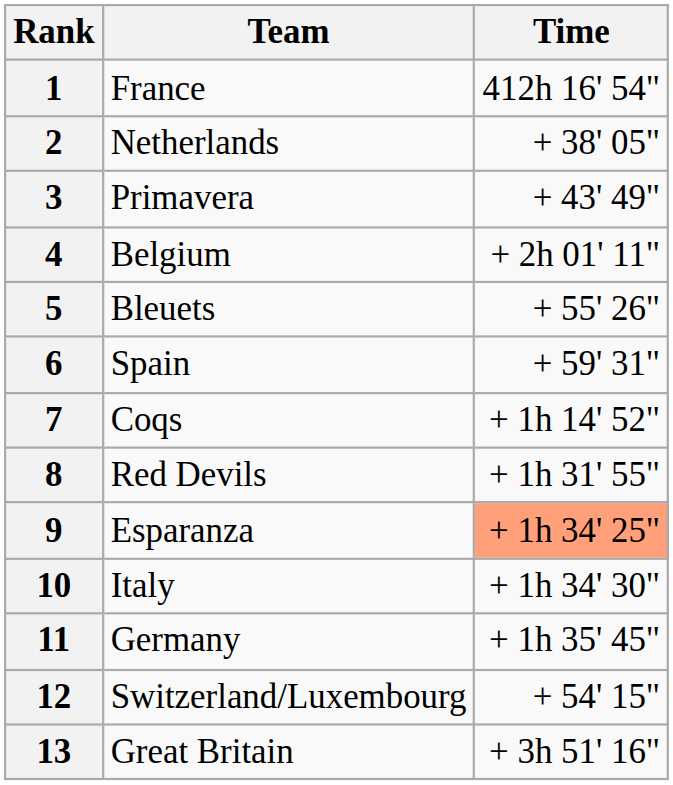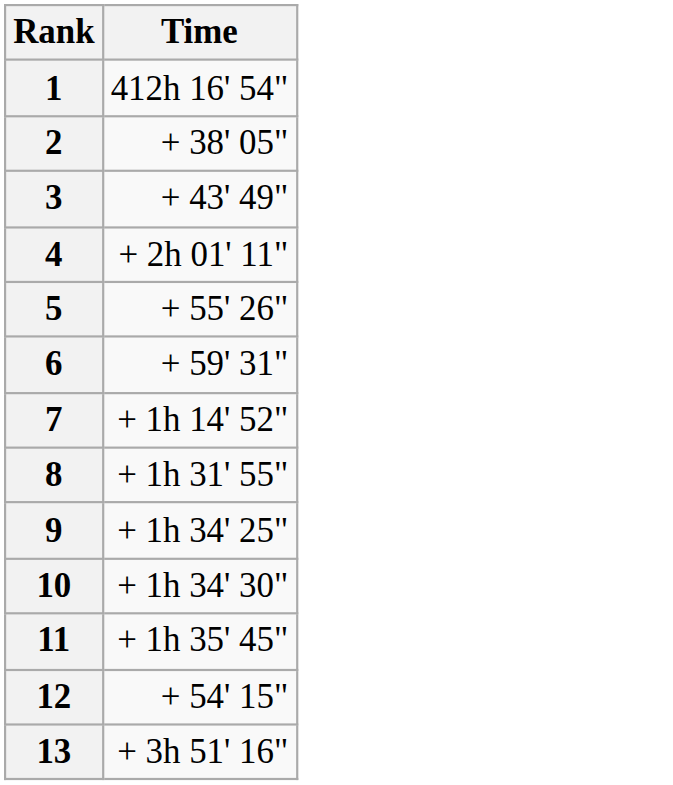 <table class="wikitable">
 <tr>
 <th scope="col">Rank</th>
-<th scope="col">Team</th>
 <th scope="col">Time</th>
 </tr>
 <tr>
 <th scope="row">1</th>
-<td>France</td>
 <td style="text-align:right;">412h 16' 54"</td>
 </tr>
 <tr>
 <th scope="row">2</th>
-<td>Netherlands</td>
 <td style="text-align:right;">+ 38' 05"</td>
 </tr>
 <tr>
 <th scope="row">3</th>
-<td>Primavera</td>
 <td style="text-align:right;">+ 43' 49"</td>
 </tr>
 <tr>
 <th scope="row">4</th>
-<td>Belgium</td>
 <td style="text-align:right;">+ 2h 01' 11"</td>
 </tr>
 <tr>
 <th scope="row">5</th>
-<td>Bleuets</td>
 <td style="text-align:right;">+ 55' 26"</td>
 </tr>
 <tr>
 <th scope="row">6</th>
-<td>Spain</td>
 <td style="text-align:right;">+ 59' 31"</td>
 </tr>
 <tr>
 <th scope="row">7</th>
-<td>Coqs</td>
 <td style="text-align:right;">+ 1h 14' 52"</td>
 </tr>
 <tr>
 <th scope="row">8</th>
-<td>Red Devils</td>
 <td style="text-align:right;">+ 1h 31' 55"</td>
 </tr>
 <tr>
 <th scope="row">9</th>
-<td>Esparanza</td>
-<td style="background: lightsalmon; text-align:right;">+ 1h 34' 25"</td>
+<td style="text-align:right;">+ 1h 34' 25"</td>
 </tr>
 <tr>
 <th scope="row">10</th>
-<td>Italy</td>
 <td style="text-align:right;">+ 1h 34' 30"</td>
 </tr>
 <tr>
 <th scope="row">11</th>
-<td>Germany</td>
 <td style="text-align:right;">+ 1h 35' 45"</td>
 </tr>
 <tr>
 <th scope="row">12</th>
-<td>Switzerland/Luxembourg</td>
 <td style="text-align:right;">+ 54' 15"</td>
 </tr>
 <tr>
 <th scope="row">13</th>
-<td>Great Britain</td>
 <td style="text-align:right;">+ 3h 51' 16"</td>
 </tr>
 </table>
